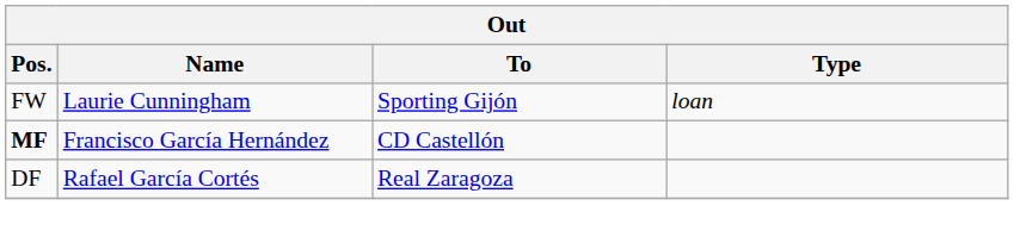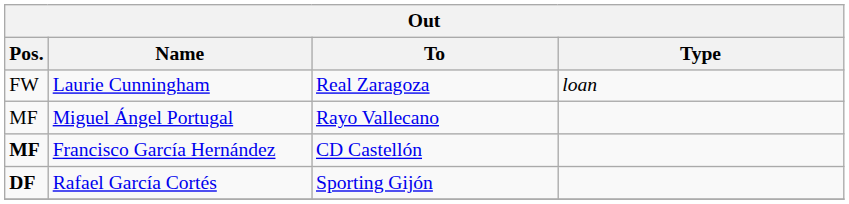 <table class="wikitable" style="font-size:90%;width:99%;">
 <tr>
 <th colspan="4">Out</th>
 </tr>
 <tr>
 <th width=3%>Pos.</th>
 <th width=32%>Name</th>
 <th width=30%>To</th>
 <th width=35%>Type</th>
 </tr>
 <tr>
 <td>FW</td>
 <td><a href='#'>Laurie Cunningham</a></td>
-<td><a href='#'>Sporting Gijón</a></td>
+<td><a href='#'>Real Zaragoza</a></td>
 <td><em>loan</em></td>
+</tr>
+<tr>
+<td>MF</td>
+<td><a href='#'>Miguel Ángel Portugal</a></td>
+<td><a href='#'>Rayo Vallecano</a></td>
+<td></td>
 </tr>
 <tr>
 <td><strong>MF</strong></td>
 <td><a href='#'>Francisco García Hernández</a></td>
 <td><a href='#'>CD Castellón</a></td>
 <td></td>
 </tr>
 <tr>
-<td>DF</td>
+<td><strong>DF</strong></td>
 <td><a href='#'>Rafael García Cortés</a></td>
-<td><a href='#'>Real Zaragoza</a></td>
+<td><a href='#'>Sporting Gijón</a></td>
 <td></td>
 </tr>
 <tr>
 </tr>
 </table>
